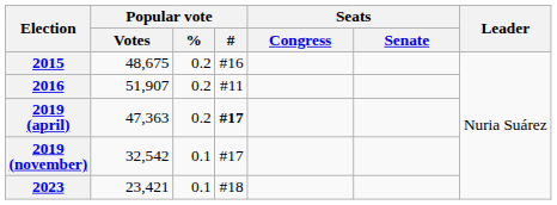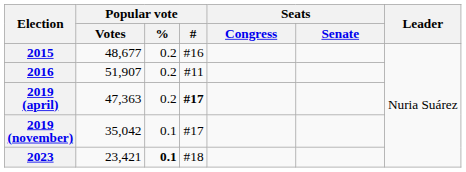 <table class="wikitable" style="text-align:right; font-size:100%; line-height:16px; ">
 <tr>
 <th rowspan="2" width="65">Election</th>
 <th colspan="3">Popular vote</th>
 <th colspan="2">Seats</th>
 <th rowspan="2">Leader</th>
 </tr>
 <tr>
 <th width="75">Votes</th>
 <th width="35">%</th>
 <th width="25">#</th>
 <th width="100"><a href='#'>Congress</a></th>
 <th width="100"><a href='#'>Senate</a></th>
 </tr>
 <tr>
 <th><a href='#'>2015</a></th>
-<td>48,675</td>
+<td>48,677</td>
 <td>0.2</td>
 <td>#16</td>
 <td></td>
 <td></td>
 <td rowspan="5" align="left">Nuria Suárez</td>
 </tr>
 <tr>
 <th><a href='#'>2016</a></th>
 <td>51,907</td>
 <td>0.2</td>
 <td>#11</td>
 <td></td>
 <td></td>
 </tr>
 <tr>
 <th><a href='#'>2019 (april)</a></th>
 <td>47,363</td>
 <td>0.2</td>
 <td><strong>#17</strong></td>
 <td></td>
 <td></td>
 </tr>
 <tr>
 <th><a href='#'>2019 (november)</a></th>
-<td>32,542</td>
+<td>35,042</td>
 <td>0.1</td>
 <td>#17</td>
 <td></td>
 <td></td>
 </tr>
 <tr>
 <th><a href='#'>2023</a></th>
 <td>23,421</td>
-<td>0.1</td>
+<td><strong>0.1</strong></td>
 <td>#18</td>
 <td></td>
 <td></td>
 </tr>
 </table>
